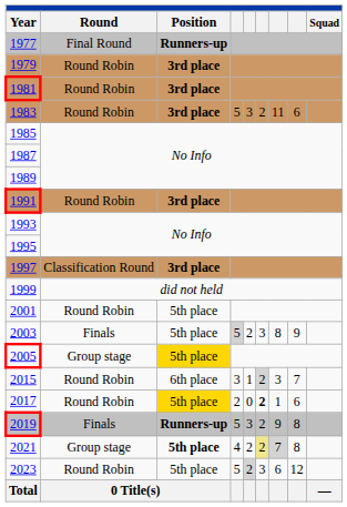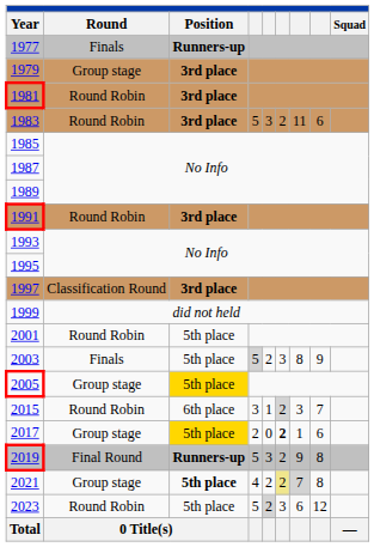 <table class="wikitable" style="text-align: center; font-size:95%;">
 <tr>
 <th colspan=9 style="background:#0038A8; color: #FFFFFF;"><a href='#'></a></th>
 </tr>
 <tr>
 <th>Year</th>
 <th>Round</th>
 <th>Position</th>
 <th></th>
 <th></th>
 <th></th>
 <th></th>
 <th></th>
 <th><small>Squad</small></th>
 </tr>
 <tr bgcolor=silver>
 <td> <a href='#'>1977</a></td>
-<td>Final Round</td>
+<td>Finals</td>
 <td><strong>Runners-up</strong></td>
 <td colspan=6></td>
 </tr>
 <tr bgcolor=cc9966>
 <td> <a href='#'>1979</a></td>
-<td>Round Robin</td>
+<td>Group stage</td>
 <td><strong>3rd place</strong></td>
 <td colspan=6></td>
 </tr>
 <tr bgcolor=cc9966>
 <td style="border: 3px solid red"> <a href='#'>1981</a></td>
 <td>Round Robin</td>
 <td><strong>3rd place</strong></td>
 <td colspan=6></td>
 </tr>
 <tr bgcolor=cc9966>
 <td> <a href='#'>1983</a></td>
 <td>Round Robin</td>
 <td><strong>3rd place</strong></td>
 <td>5</td>
 <td>3</td>
 <td>2</td>
 <td>11</td>
 <td>6</td>
 <td></td>
 </tr>
 <tr>
 <td> <a href='#'>1985</a></td>
 <td colspan=8 rowspan=3><em>No Info</em></td>
 </tr>
 <tr>
 <td> <a href='#'>1987</a></td>
 </tr>
 <tr>
 <td> <a href='#'>1989</a></td>
 </tr>
 <tr bgcolor=cc9966>
 <td style="border: 3px solid red"> <a href='#'>1991</a></td>
 <td>Round Robin</td>
 <td><strong>3rd place</strong></td>
 <td colspan=6></td>
 </tr>
 <tr>
 <td> <a href='#'>1993</a></td>
 <td colspan=8 rowspan=2><em>No Info</em></td>
 </tr>
 <tr>
 <td> <a href='#'>1995</a></td>
 </tr>
 <tr bgcolor=cc9966>
 <td> <a href='#'>1997</a></td>
 <td>Classification Round</td>
 <td><strong>3rd place</strong></td>
 <td colspan=6></td>
 </tr>
 <tr>
 <td> <a href='#'>1999</a></td>
 <td colspan=8><em>did not held</em></td>
 </tr>
 <tr>
 <td> <a href='#'>2001</a></td>
 <td>Round Robin</td>
 <td>5th place</td>
 <td colspan=6></td>
 </tr>
 <tr>
 <td> <a href='#'>2003</a></td>
 <td>Finals</td>
 <td>5th place</td>
 <td style="background: lightgrey;">5</td>
 <td>2</td>
 <td>3</td>
 <td>8</td>
 <td>9</td>
 <td></td>
 </tr>
 <tr>
 <td style="border: 3px solid red"> <a href='#'>2005</a></td>
 <td>Group stage</td>
 <td style="background: gold;">5th place</td>
 <td colspan=6></td>
 </tr>
 <tr>
 <td> <a href='#'>2015</a></td>
 <td>Round Robin</td>
 <td>6th place</td>
 <td>3</td>
 <td>1</td>
 <td style="background: lightgrey;">2</td>
 <td>3</td>
 <td>7</td>
 <td></td>
 </tr>
 <tr>
 <td> <a href='#'>2017</a></td>
-<td>Round Robin</td>
+<td>Group stage</td>
 <td style="background: gold;">5th place</td>
 <td>2</td>
 <td>0</td>
 <td><strong>2</strong></td>
 <td>1</td>
 <td>6</td>
 <td></td>
 </tr>
 <tr bgcolor=silver>
 <td style="border: 3px solid red"> <a href='#'>2019</a></td>
-<td>Finals</td>
+<td>Final Round</td>
 <td><strong>Runners-up</strong></td>
 <td>5</td>
 <td>3</td>
 <td>2</td>
 <td>9</td>
 <td>8</td>
 <td></td>
 </tr>
 <tr>
 <td> <a href='#'>2021</a></td>
 <td>Group stage</td>
 <td><strong>5th place</strong></td>
 <td>4</td>
 <td>2</td>
 <td style="background: khaki;">2</td>
 <td style="background: lightgrey;">7</td>
 <td>8</td>
 <td></td>
 </tr>
 <tr>
 <td> <a href='#'>2023</a></td>
 <td>Round Robin</td>
 <td>5th place</td>
 <td>5</td>
 <td style="background: lightgrey;">2</td>
 <td>3</td>
 <td>6</td>
 <td>12</td>
 <td></td>
 </tr>
 <tr>
 <th>Total</th>
 <th colspan=2>0 Title(s)</th>
 <th></th>
 <th></th>
 <th></th>
 <th></th>
 <th></th>
 <th>—</th>
 </tr>
 </table>
